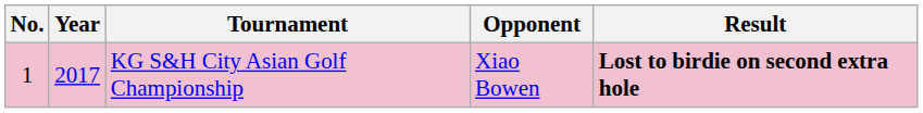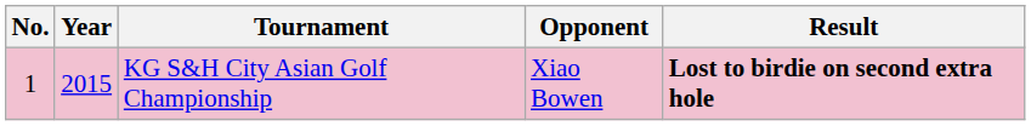 <table class="wikitable" style="font-size:95%;">
 <tr>
 <th>No.</th>
 <th>Year</th>
 <th>Tournament</th>
 <th>Opponent</th>
 <th>Result</th>
 </tr>
 <tr style="background:#F2C1D1;">
 <td align=center>1</td>
-<td><a href='#'>2017</a></td>
+<td><a href='#'>2015</a></td>
 <td><a href='#'>KG S&H City Asian Golf Championship</a></td>
 <td> <a href='#'>Xiao Bowen</a></td>
 <td><strong>Lost to birdie on second extra hole</strong></td>
 </tr>
 </table>
